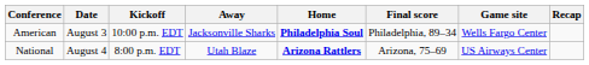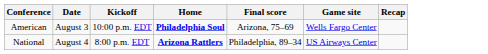 <table class="wikitable" style="font-size: 95%;">
 <tr>
 <th>Conference</th>
 <th>Date</th>
 <th>Kickoff</th>
-<th>Away</th>
 <th>Home</th>
 <th>Final score</th>
 <th>Game site</th>
 <th>Recap</th>
 </tr>
 <tr>
 <td align="center">American</td>
 <td align="center">August 3</td>
 <td align="center">10:00 p.m. <a href='#'>EDT</a></td>
-<td align="center"><a href='#'>Jacksonville Sharks</a></td>
 <td align="center"><strong><a href='#'>Philadelphia Soul</a></strong></td>
-<td align="center">Philadelphia, 89–34</td>
+<td align="center">Arizona, 75–69</td>
 <td align="center"><a href='#'>Wells Fargo Center</a></td>
 <td align="center"></td>
 </tr>
 <tr>
 <td align="center">National</td>
 <td align="center">August 4</td>
 <td align="center">8:00 p.m. <a href='#'>EDT</a></td>
-<td align="center"><a href='#'>Utah Blaze</a></td>
 <td align="center"><strong><a href='#'>Arizona Rattlers</a></strong></td>
-<td align="center">Arizona, 75–69</td>
+<td align="center">Philadelphia, 89–34</td>
 <td align="center"><a href='#'>US Airways Center</a></td>
 <td align="center"></td>
 </tr>
 </table>
